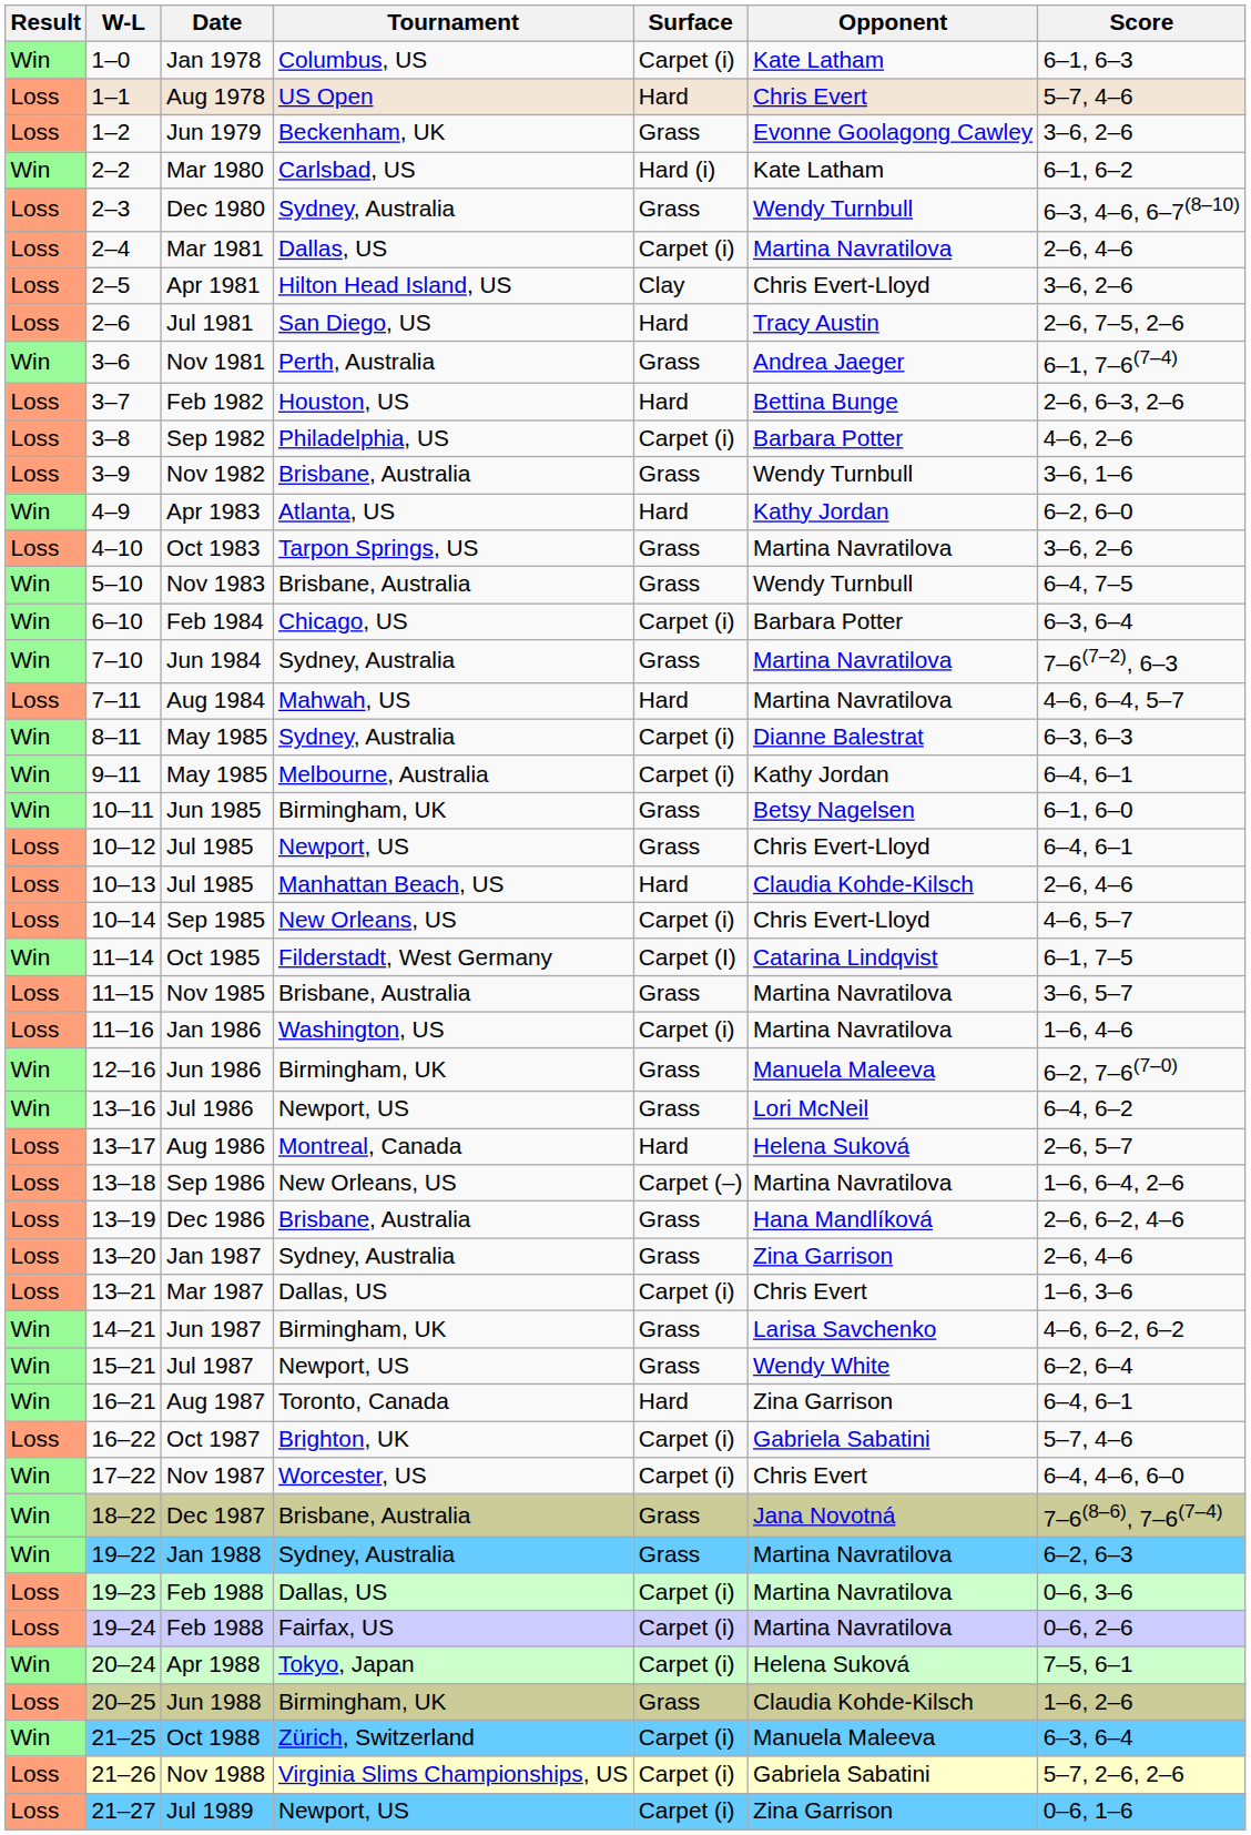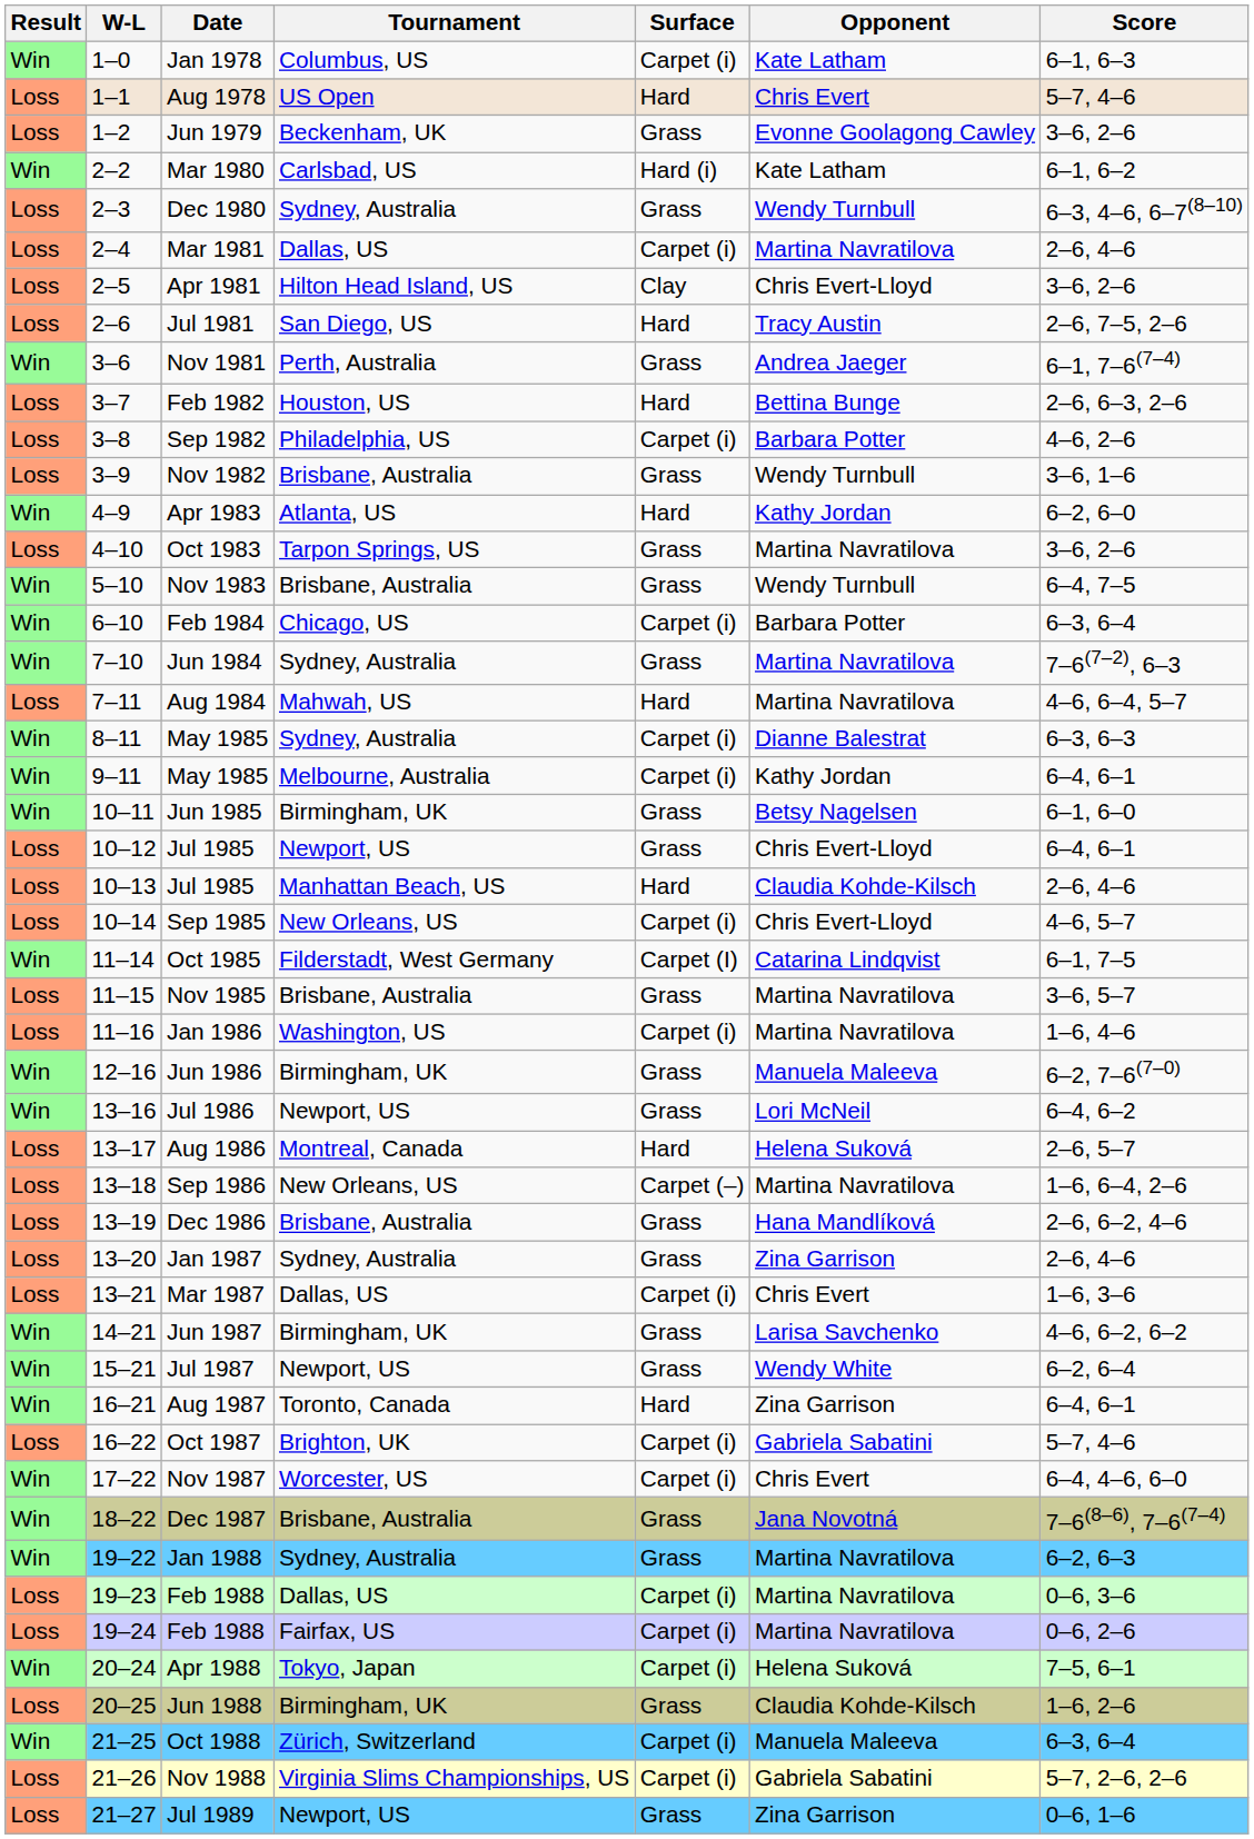 <table class="sortable wikitable">
 <tr>
 <th>Result</th>
 <th class="unsortable">W-L</th>
 <th>Date</th>
 <th>Tournament</th>
 <th>Surface</th>
 <th>Opponent</th>
 <th class="unsortable">Score</th>
 </tr>
 <tr>
 <td style="background:#98fb98;">Win</td>
 <td>1–0</td>
 <td>Jan 1978</td>
 <td><a href='#'>Columbus</a>, US</td>
 <td>Carpet (i)</td>
 <td> <a href='#'>Kate Latham</a></td>
 <td>6–1, 6–3</td>
 </tr>
 <tr style="background:#f3e6d7;">
 <td style="background:#ffa07a;">Loss</td>
 <td>1–1</td>
 <td>Aug 1978</td>
 <td><a href='#'>US Open</a></td>
 <td>Hard</td>
 <td> <a href='#'>Chris Evert</a></td>
 <td>5–7, 4–6</td>
 </tr>
 <tr>
 <td style="background:#ffa07a;">Loss</td>
 <td>1–2</td>
 <td>Jun 1979</td>
 <td><a href='#'>Beckenham</a>, UK</td>
 <td>Grass</td>
 <td> <a href='#'>Evonne Goolagong Cawley</a></td>
 <td>3–6, 2–6</td>
 </tr>
 <tr>
 <td style="background:#98fb98;">Win</td>
 <td>2–2</td>
 <td>Mar 1980</td>
 <td><a href='#'>Carlsbad</a>, US</td>
 <td>Hard (i)</td>
 <td> Kate Latham</td>
 <td>6–1, 6–2</td>
 </tr>
 <tr>
 <td style="background:#ffa07a;">Loss</td>
 <td>2–3</td>
 <td>Dec 1980</td>
 <td><a href='#'>Sydney</a>, Australia</td>
 <td>Grass</td>
 <td> <a href='#'>Wendy Turnbull</a></td>
 <td>6–3, 4–6, 6–7<sup>(8–10)</sup></td>
 </tr>
 <tr>
 <td style="background:#ffa07a;">Loss</td>
 <td>2–4</td>
 <td>Mar 1981</td>
 <td><a href='#'>Dallas</a>, US</td>
 <td>Carpet (i)</td>
 <td> <a href='#'>Martina Navratilova</a></td>
 <td>2–6, 4–6</td>
 </tr>
 <tr>
 <td style="background:#ffa07a;">Loss</td>
 <td>2–5</td>
 <td>Apr 1981</td>
 <td><a href='#'>Hilton Head Island</a>, US</td>
 <td>Clay</td>
 <td> Chris Evert-Lloyd</td>
 <td>3–6, 2–6</td>
 </tr>
 <tr>
 <td style="background:#ffa07a;">Loss</td>
 <td>2–6</td>
 <td>Jul 1981</td>
 <td><a href='#'>San Diego</a>, US</td>
 <td>Hard</td>
 <td> <a href='#'>Tracy Austin</a></td>
 <td>2–6, 7–5, 2–6</td>
 </tr>
 <tr>
 <td style="background:#98fb98;">Win</td>
 <td>3–6</td>
 <td>Nov 1981</td>
 <td><a href='#'>Perth</a>, Australia</td>
 <td>Grass</td>
 <td> <a href='#'>Andrea Jaeger</a></td>
 <td>6–1, 7–6<sup>(7–4)</sup></td>
 </tr>
 <tr>
 <td style="background:#ffa07a;">Loss</td>
 <td>3–7</td>
 <td>Feb 1982</td>
 <td><a href='#'>Houston</a>, US</td>
 <td>Hard</td>
 <td> <a href='#'>Bettina Bunge</a></td>
 <td>2–6, 6–3, 2–6</td>
 </tr>
 <tr>
 <td style="background:#ffa07a;">Loss</td>
 <td>3–8</td>
 <td>Sep 1982</td>
 <td><a href='#'>Philadelphia</a>, US</td>
 <td>Carpet (i)</td>
 <td> <a href='#'>Barbara Potter</a></td>
 <td>4–6, 2–6</td>
 </tr>
 <tr>
 <td style="background:#ffa07a;">Loss</td>
 <td>3–9</td>
 <td>Nov 1982</td>
 <td><a href='#'>Brisbane</a>, Australia</td>
 <td>Grass</td>
 <td> Wendy Turnbull</td>
 <td>3–6, 1–6</td>
 </tr>
 <tr>
 <td style="background:#98fb98;">Win</td>
 <td>4–9</td>
 <td>Apr 1983</td>
 <td><a href='#'>Atlanta</a>, US</td>
 <td>Hard</td>
 <td> <a href='#'>Kathy Jordan</a></td>
 <td>6–2, 6–0</td>
 </tr>
 <tr>
 <td style="background:#ffa07a;">Loss</td>
 <td>4–10</td>
 <td>Oct 1983</td>
 <td><a href='#'>Tarpon Springs</a>, US</td>
 <td>Grass</td>
 <td> Martina Navratilova</td>
 <td>3–6, 2–6</td>
 </tr>
 <tr>
 <td style="background:#98fb98;">Win</td>
 <td>5–10</td>
 <td>Nov 1983</td>
 <td>Brisbane, Australia</td>
 <td>Grass</td>
 <td> Wendy Turnbull</td>
 <td>6–4, 7–5</td>
 </tr>
 <tr>
 <td style="background:#98fb98;">Win</td>
 <td>6–10</td>
 <td>Feb 1984</td>
 <td><a href='#'>Chicago</a>, US</td>
 <td>Carpet (i)</td>
 <td> Barbara Potter</td>
 <td>6–3, 6–4</td>
 </tr>
 <tr>
 <td style="background:#98fb98;">Win</td>
 <td>7–10</td>
 <td>Jun 1984</td>
 <td>Sydney, Australia</td>
 <td>Grass</td>
 <td> <a href='#'>Martina Navratilova</a></td>
 <td>7–6<sup>(7–2)</sup>, 6–3</td>
 </tr>
 <tr>
 <td style="background:#ffa07a;">Loss</td>
 <td>7–11</td>
 <td>Aug 1984</td>
 <td><a href='#'>Mahwah</a>, US</td>
 <td>Hard</td>
 <td> Martina Navratilova</td>
 <td>4–6, 6–4, 5–7</td>
 </tr>
 <tr>
 <td style="background:#98fb98;">Win</td>
 <td>8–11</td>
 <td>May 1985</td>
 <td><a href='#'>Sydney</a>, Australia</td>
 <td>Carpet (i)</td>
 <td> <a href='#'>Dianne Balestrat</a></td>
 <td>6–3, 6–3</td>
 </tr>
 <tr>
 <td style="background:#98fb98;">Win</td>
 <td>9–11</td>
 <td>May 1985</td>
 <td><a href='#'>Melbourne</a>, Australia</td>
 <td>Carpet (i)</td>
 <td> Kathy Jordan</td>
 <td>6–4, 6–1</td>
 </tr>
 <tr>
 <td style="background:#98fb98;">Win</td>
 <td>10–11</td>
 <td>Jun 1985</td>
 <td>Birmingham, UK</td>
 <td>Grass</td>
 <td> <a href='#'>Betsy Nagelsen</a></td>
 <td>6–1, 6–0</td>
 </tr>
 <tr>
 <td style="background:#ffa07a;">Loss</td>
 <td>10–12</td>
 <td>Jul 1985</td>
 <td><a href='#'>Newport</a>, US</td>
 <td>Grass</td>
 <td> Chris Evert-Lloyd</td>
 <td>6–4, 6–1</td>
 </tr>
 <tr>
 <td style="background:#ffa07a;">Loss</td>
 <td>10–13</td>
 <td>Jul 1985</td>
 <td><a href='#'>Manhattan Beach</a>, US</td>
 <td>Hard</td>
 <td> <a href='#'>Claudia Kohde-Kilsch</a></td>
 <td>2–6, 4–6</td>
 </tr>
 <tr>
 <td style="background:#ffa07a;">Loss</td>
 <td>10–14</td>
 <td>Sep 1985</td>
 <td><a href='#'>New Orleans</a>, US</td>
 <td>Carpet (i)</td>
 <td> Chris Evert-Lloyd</td>
 <td>4–6, 5–7</td>
 </tr>
 <tr>
 <td style="background:#98fb98;">Win</td>
 <td>11–14</td>
 <td>Oct 1985</td>
 <td><a href='#'>Filderstadt</a>, West Germany</td>
 <td>Carpet (I)</td>
 <td> <a href='#'>Catarina Lindqvist</a></td>
 <td>6–1, 7–5</td>
 </tr>
 <tr>
 <td style="background:#ffa07a;">Loss</td>
 <td>11–15</td>
 <td>Nov 1985</td>
 <td>Brisbane, Australia</td>
 <td>Grass</td>
 <td> Martina Navratilova</td>
 <td>3–6, 5–7</td>
 </tr>
 <tr>
 <td style="background:#ffa07a;">Loss</td>
 <td>11–16</td>
 <td>Jan 1986</td>
 <td><a href='#'>Washington</a>, US</td>
 <td>Carpet (i)</td>
 <td> Martina Navratilova</td>
 <td>1–6, 4–6</td>
 </tr>
 <tr>
 <td style="background:#98fb98;">Win</td>
 <td>12–16</td>
 <td>Jun 1986</td>
 <td>Birmingham, UK</td>
 <td>Grass</td>
 <td> <a href='#'>Manuela Maleeva</a></td>
 <td>6–2, 7–6<sup>(7–0)</sup></td>
 </tr>
 <tr>
 <td style="background:#98fb98;">Win</td>
 <td>13–16</td>
 <td>Jul 1986</td>
 <td>Newport, US</td>
 <td>Grass</td>
 <td> <a href='#'>Lori McNeil</a></td>
 <td>6–4, 6–2</td>
 </tr>
 <tr>
 <td style="background:#ffa07a;">Loss</td>
 <td>13–17</td>
 <td>Aug 1986</td>
 <td><a href='#'>Montreal</a>, Canada</td>
 <td>Hard</td>
 <td> <a href='#'>Helena Suková</a></td>
 <td>2–6, 5–7</td>
 </tr>
 <tr>
 <td style="background:#ffa07a;">Loss</td>
 <td>13–18</td>
 <td>Sep 1986</td>
 <td>New Orleans, US</td>
 <td>Carpet (–)</td>
 <td> Martina Navratilova</td>
 <td>1–6, 6–4, 2–6</td>
 </tr>
 <tr>
 <td style="background:#ffa07a;">Loss</td>
 <td>13–19</td>
 <td>Dec 1986</td>
 <td><a href='#'>Brisbane</a>, Australia</td>
 <td>Grass</td>
 <td> <a href='#'>Hana Mandlíková</a></td>
 <td>2–6, 6–2, 4–6</td>
 </tr>
 <tr>
 <td style="background:#ffa07a;">Loss</td>
 <td>13–20</td>
 <td>Jan 1987</td>
 <td>Sydney, Australia</td>
 <td>Grass</td>
 <td> <a href='#'>Zina Garrison</a></td>
 <td>2–6, 4–6</td>
 </tr>
 <tr>
 <td style="background:#ffa07a;">Loss</td>
 <td>13–21</td>
 <td>Mar 1987</td>
 <td>Dallas, US</td>
 <td>Carpet (i)</td>
 <td> Chris Evert</td>
 <td>1–6, 3–6</td>
 </tr>
 <tr>
 <td style="background:#98fb98;">Win</td>
 <td>14–21</td>
 <td>Jun 1987</td>
 <td>Birmingham, UK</td>
 <td>Grass</td>
 <td> <a href='#'>Larisa Savchenko</a></td>
 <td>4–6, 6–2, 6–2</td>
 </tr>
 <tr>
 <td style="background:#98fb98;">Win</td>
 <td>15–21</td>
 <td>Jul 1987</td>
 <td>Newport, US</td>
 <td>Grass</td>
 <td> <a href='#'>Wendy White</a></td>
 <td>6–2, 6–4</td>
 </tr>
 <tr>
 <td style="background:#98fb98;">Win</td>
 <td>16–21</td>
 <td>Aug 1987</td>
 <td>Toronto, Canada</td>
 <td>Hard</td>
 <td> Zina Garrison</td>
 <td>6–4, 6–1</td>
 </tr>
 <tr>
 <td style="background:#ffa07a;">Loss</td>
 <td>16–22</td>
 <td>Oct 1987</td>
 <td><a href='#'>Brighton</a>, UK</td>
 <td>Carpet (i)</td>
 <td> <a href='#'>Gabriela Sabatini</a></td>
 <td>5–7, 4–6</td>
 </tr>
 <tr>
 <td style="background:#98fb98;">Win</td>
 <td>17–22</td>
 <td>Nov 1987</td>
 <td><a href='#'>Worcester</a>, US</td>
 <td>Carpet (i)</td>
 <td> Chris Evert</td>
 <td>6–4, 4–6, 6–0</td>
 </tr>
 <tr bgcolor="#CCCC99">
 <td style="background:#98fb98;">Win</td>
 <td>18–22</td>
 <td>Dec 1987</td>
 <td>Brisbane, Australia</td>
 <td>Grass</td>
 <td> <a href='#'>Jana Novotná</a></td>
 <td>7–6<sup>(8–6)</sup>, 7–6<sup>(7–4)</sup></td>
 </tr>
 <tr bgcolor="#66CCFF">
 <td style="background:#98fb98;">Win</td>
 <td>19–22</td>
 <td>Jan 1988</td>
 <td>Sydney, Australia</td>
 <td>Grass</td>
 <td> Martina Navratilova</td>
 <td>6–2, 6–3</td>
 </tr>
 <tr bgcolor="#CCFFCC">
 <td style="background:#ffa07a;">Loss</td>
 <td>19–23</td>
 <td>Feb 1988</td>
 <td>Dallas, US</td>
 <td>Carpet (i)</td>
 <td> Martina Navratilova</td>
 <td>0–6, 3–6</td>
 </tr>
 <tr bgcolor="#CCCCFF">
 <td style="background:#ffa07a;">Loss</td>
 <td>19–24</td>
 <td>Feb 1988</td>
 <td>Fairfax, US</td>
 <td>Carpet (i)</td>
 <td> Martina Navratilova</td>
 <td>0–6, 2–6</td>
 </tr>
 <tr bgcolor="#CCFFCC">
 <td style="background:#98fb98;">Win</td>
 <td>20–24</td>
 <td>Apr 1988</td>
 <td><a href='#'>Tokyo</a>, Japan</td>
 <td>Carpet (i)</td>
 <td> Helena Suková</td>
 <td>7–5, 6–1</td>
 </tr>
 <tr bgcolor="#CCCC99">
 <td style="background:#ffa07a;">Loss</td>
 <td>20–25</td>
 <td>Jun 1988</td>
 <td>Birmingham, UK</td>
 <td>Grass</td>
 <td> Claudia Kohde-Kilsch</td>
 <td>1–6, 2–6</td>
 </tr>
 <tr bgcolor="#66CCFF">
 <td style="background:#98fb98;">Win</td>
 <td>21–25</td>
 <td>Oct 1988</td>
 <td><a href='#'>Zürich</a>, Switzerland</td>
 <td>Carpet (i)</td>
 <td> Manuela Maleeva</td>
 <td>6–3, 6–4</td>
 </tr>
 <tr style="background:#ffc;">
 <td style="background:#ffa07a;">Loss</td>
 <td>21–26</td>
 <td>Nov 1988</td>
 <td><a href='#'>Virginia Slims Championships</a>, US</td>
 <td>Carpet (i)</td>
 <td> Gabriela Sabatini</td>
 <td>5–7, 2–6, 2–6</td>
 </tr>
 <tr bgcolor="#66CCFF">
 <td style="background:#ffa07a;">Loss</td>
 <td>21–27</td>
 <td>Jul 1989</td>
 <td>Newport, US</td>
-<td>Carpet (i)</td>
+<td>Grass</td>
 <td> Zina Garrison</td>
 <td>0–6, 1–6</td>
 </tr>
 </table>
